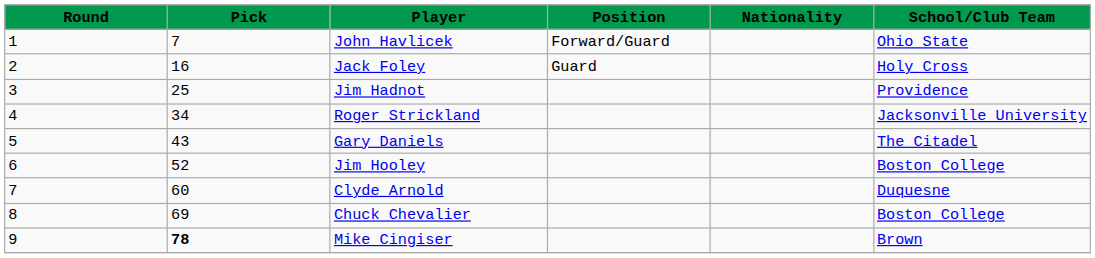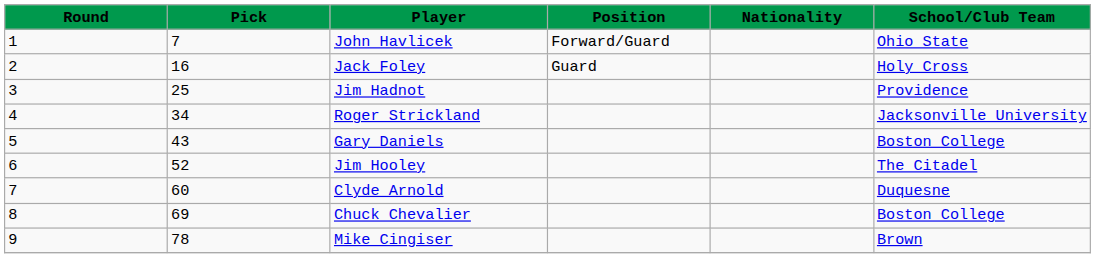 <table class="wikitable sortable sortable">
 <tr>
 <th style="background:#00994D;" width="15%">Round</th>
 <th style="background:#00994D;" width="15%">Pick</th>
 <th style="background:#00994D;" width="20%">Player</th>
 <th style="background:#00994D;" width="15%">Position</th>
 <th style="background:#00994D;" width="15%">Nationality</th>
 <th style="background:#00994D;" width="20%">School/Club Team</th>
 </tr>
 <tr>
 <td>1</td>
 <td>7</td>
 <td><a href='#'>John Havlicek</a></td>
 <td>Forward/Guard</td>
 <td></td>
 <td><a href='#'>Ohio State</a></td>
 </tr>
 <tr>
 <td>2</td>
 <td>16</td>
 <td><a href='#'>Jack Foley</a></td>
 <td>Guard</td>
 <td></td>
 <td><a href='#'>Holy Cross</a></td>
 </tr>
 <tr>
 <td>3</td>
 <td>25</td>
 <td><a href='#'>Jim Hadnot</a></td>
 <td></td>
 <td></td>
 <td><a href='#'>Providence</a></td>
 </tr>
 <tr>
 <td>4</td>
 <td>34</td>
 <td><a href='#'>Roger Strickland</a></td>
 <td></td>
 <td></td>
 <td><a href='#'>Jacksonville University</a></td>
 </tr>
 <tr>
 <td>5</td>
 <td>43</td>
 <td><a href='#'>Gary Daniels</a></td>
 <td></td>
 <td></td>
-<td><a href='#'>The Citadel</a></td>
+<td><a href='#'>Boston College</a></td>
 </tr>
 <tr>
 <td>6</td>
 <td>52</td>
 <td><a href='#'>Jim Hooley</a></td>
 <td></td>
 <td></td>
-<td><a href='#'>Boston College</a></td>
+<td><a href='#'>The Citadel</a></td>
 </tr>
 <tr>
 <td>7</td>
 <td>60</td>
 <td><a href='#'>Clyde Arnold</a></td>
 <td></td>
 <td></td>
 <td><a href='#'>Duquesne</a></td>
 </tr>
 <tr>
 <td>8</td>
 <td>69</td>
 <td><a href='#'>Chuck Chevalier</a></td>
 <td></td>
 <td></td>
 <td><a href='#'>Boston College</a></td>
 </tr>
 <tr>
 <td>9</td>
-<td><strong>78</strong></td>
+<td>78</td>
 <td><a href='#'>Mike Cingiser</a></td>
 <td></td>
 <td></td>
 <td><a href='#'>Brown</a></td>
 </tr>
 <tr>
 </tr>
 </table>
